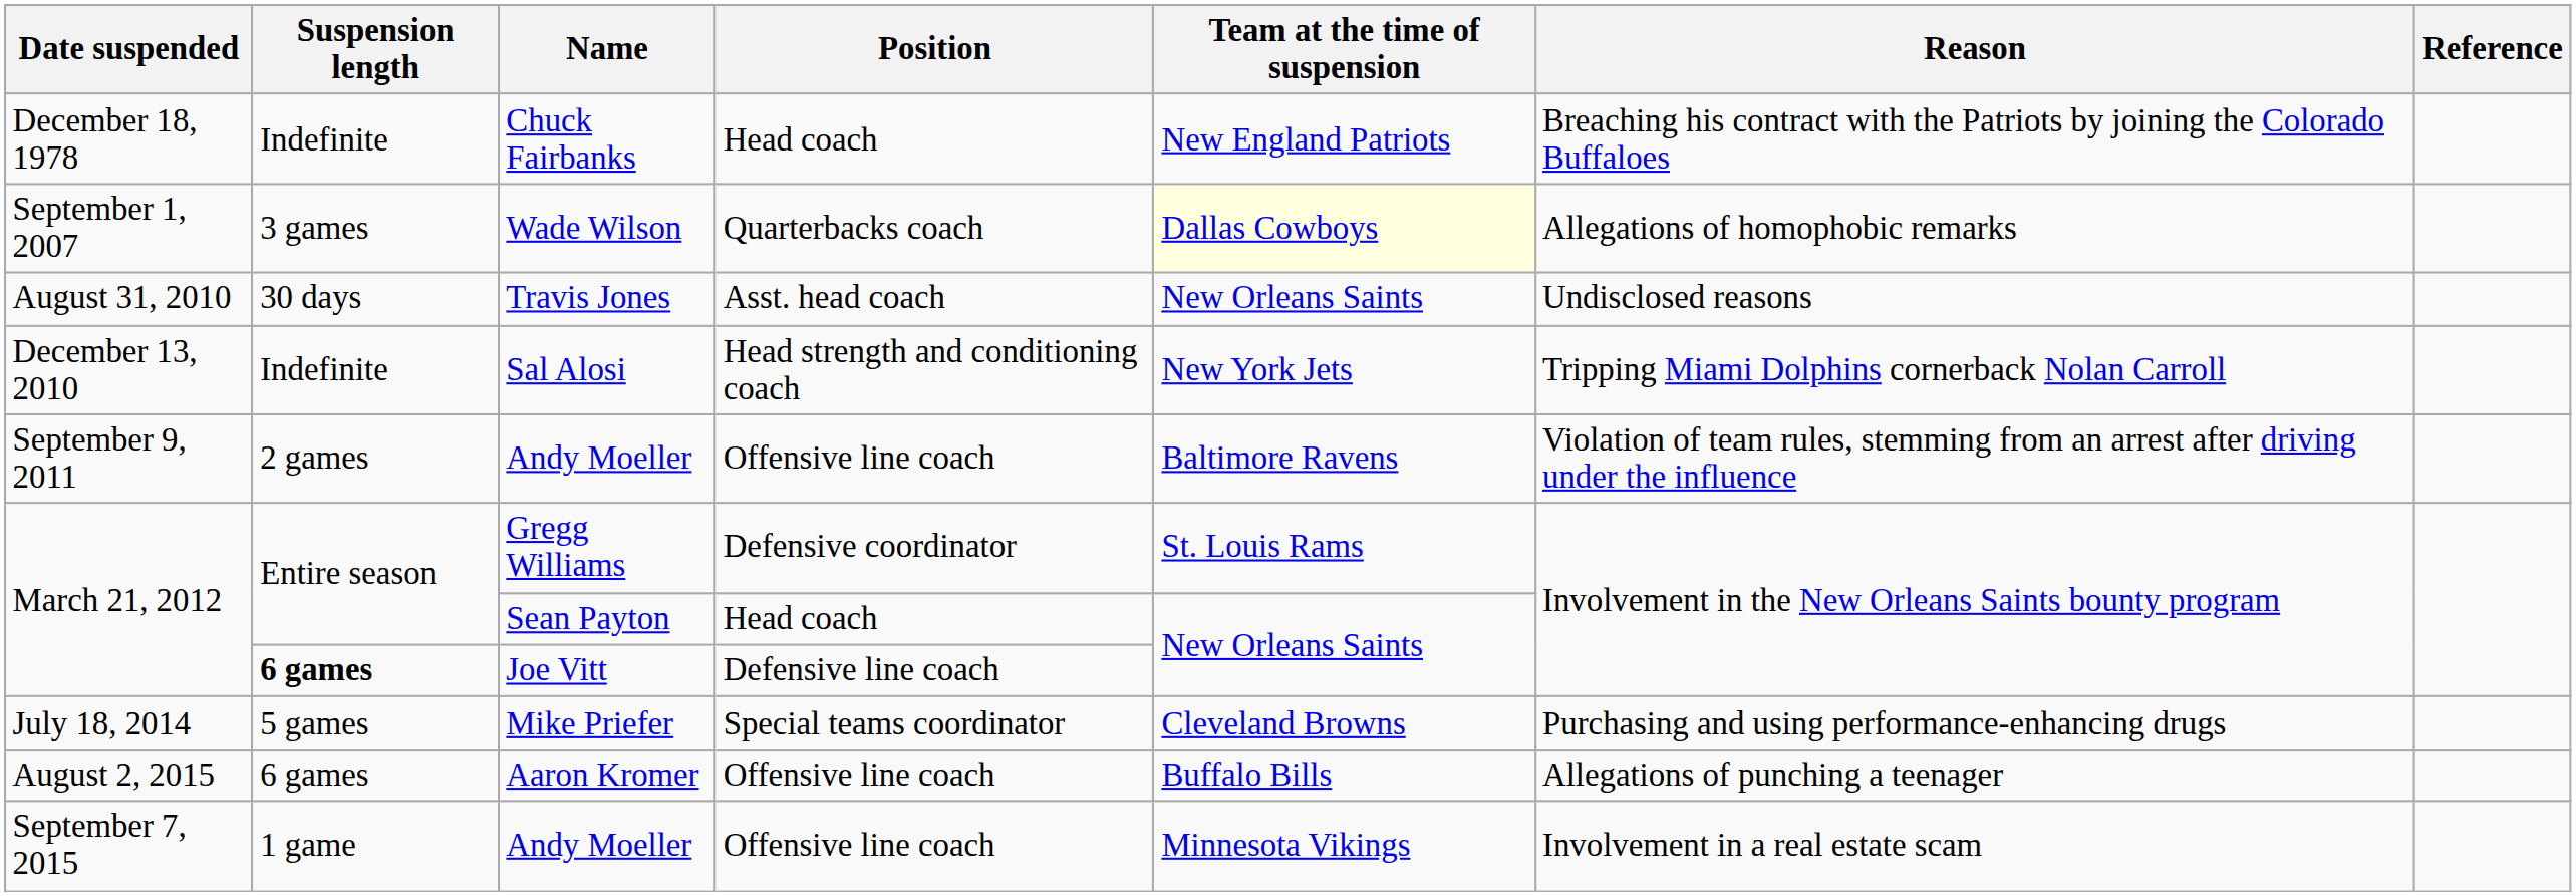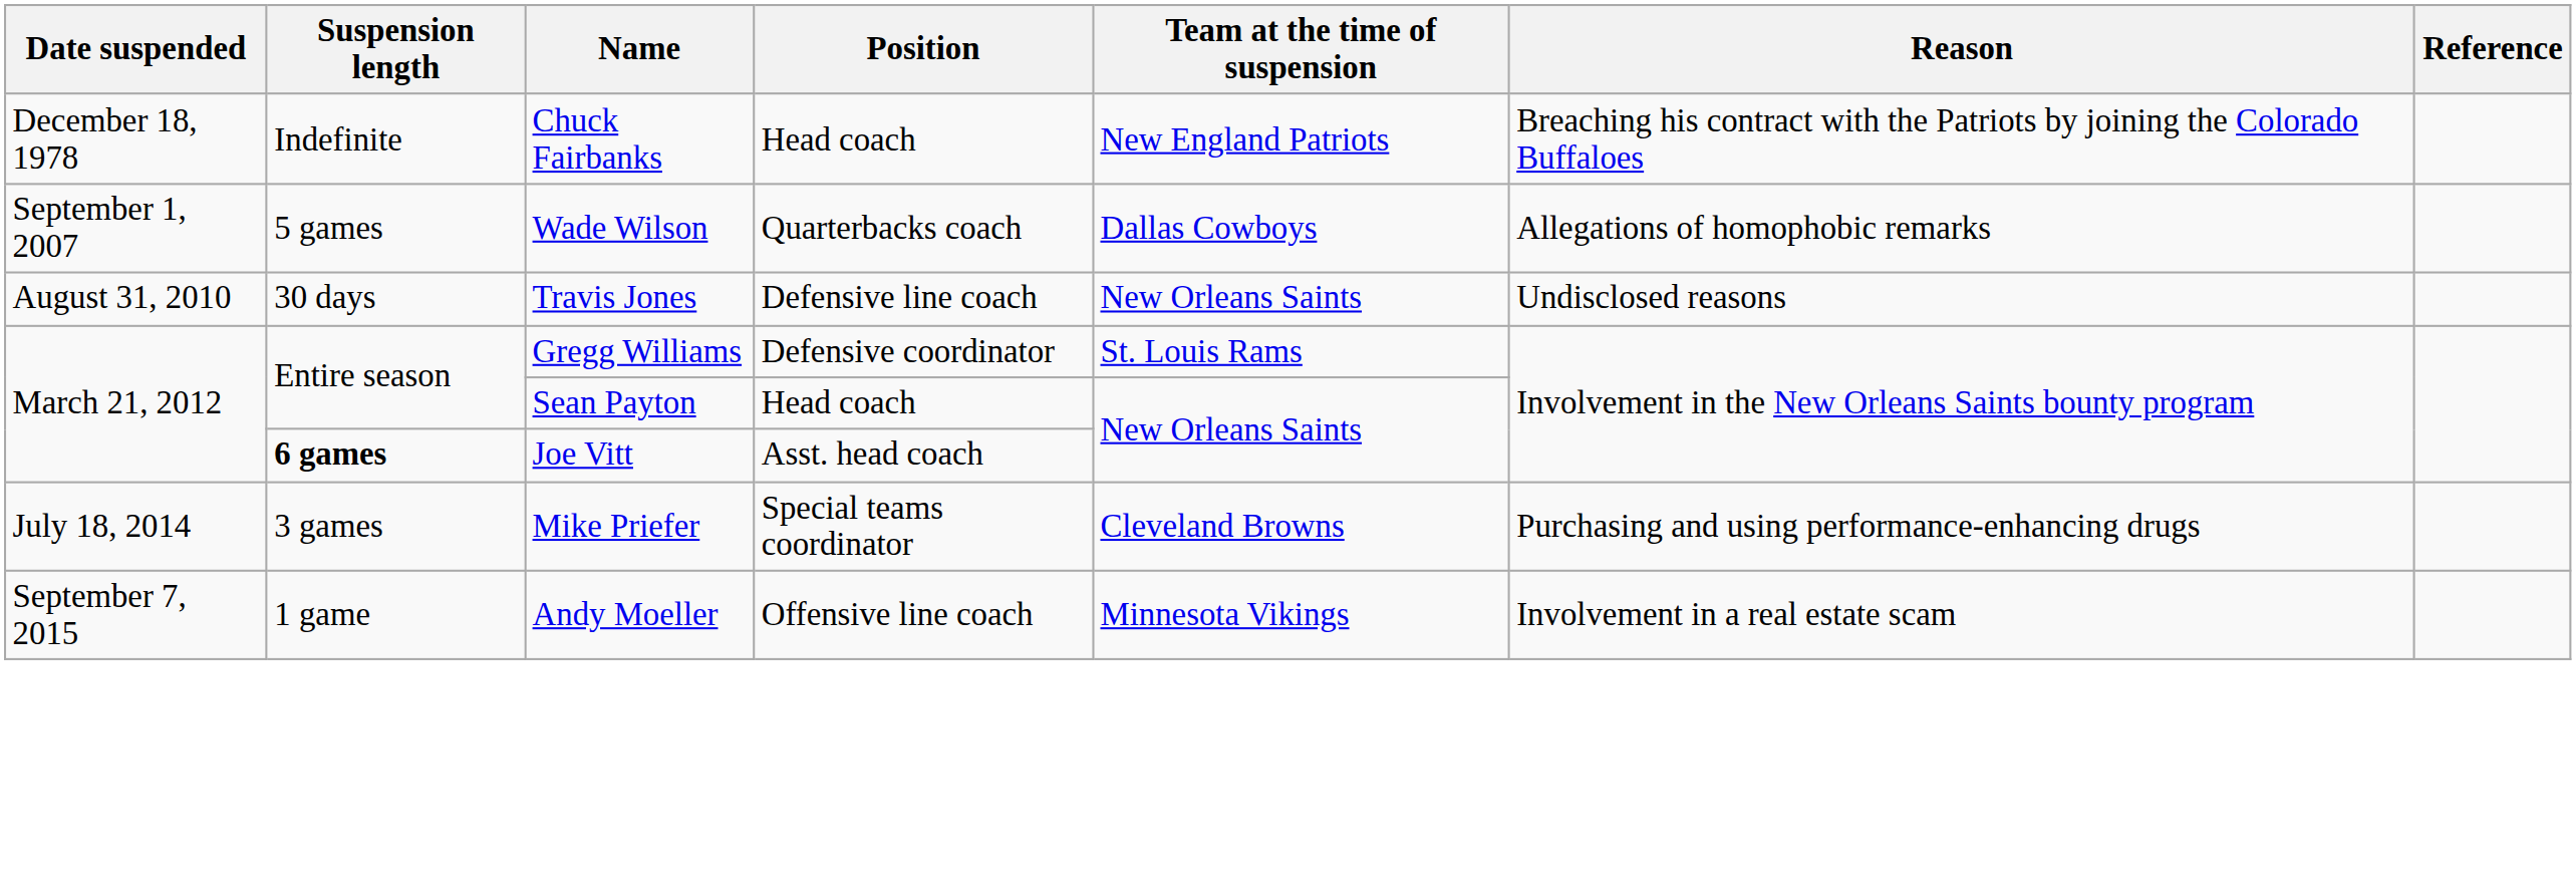 <table class="wikitable sortable" width="auto">
 <tr>
 <th>Date suspended</th>
 <th>Suspension length</th>
 <th>Name</th>
 <th>Position</th>
 <th>Team at the time of suspension</th>
 <th>Reason</th>
 <th>Reference</th>
 </tr>
 <tr>
 <td>December 18, 1978</td>
 <td>Indefinite</td>
 <td><a href='#'>Chuck Fairbanks</a></td>
 <td>Head coach</td>
 <td><a href='#'>New England Patriots</a></td>
 <td>Breaching his contract with the Patriots by joining the <a href='#'>Colorado Buffaloes</a></td>
 <td></td>
 </tr>
 <tr>
 <td>September 1, 2007</td>
-<td>3 games</td>
+<td>5 games</td>
 <td><a href='#'>Wade Wilson</a></td>
 <td>Quarterbacks coach</td>
-<td style="background: lightyellow;"><a href='#'>Dallas Cowboys</a></td>
+<td><a href='#'>Dallas Cowboys</a></td>
 <td>Allegations of homophobic remarks</td>
 <td></td>
 </tr>
 <tr>
 <td>August 31, 2010</td>
 <td>30 days</td>
 <td><a href='#'>Travis Jones</a></td>
-<td>Asst. head coach</td>
+<td>Defensive line coach</td>
 <td><a href='#'>New Orleans Saints</a></td>
 <td>Undisclosed reasons</td>
-<td></td>
-</tr>
-<tr>
-<td>December 13, 2010</td>
-<td>Indefinite</td>
-<td><a href='#'>Sal Alosi</a></td>
-<td>Head strength and conditioning coach</td>
-<td><a href='#'>New York Jets</a></td>
-<td>Tripping <a href='#'>Miami Dolphins</a> cornerback <a href='#'>Nolan Carroll</a></td>
-<td></td>
-</tr>
-<tr>
-<td>September 9, 2011</td>
-<td>2 games</td>
-<td><a href='#'>Andy Moeller</a></td>
-<td>Offensive line coach</td>
-<td><a href='#'>Baltimore Ravens</a></td>
-<td>Violation of team rules, stemming from an arrest after <a href='#'>driving under the influence</a></td>
 <td></td>
 </tr>
 <tr>
 <td rowspan="3">March 21, 2012</td>
 <td rowspan="2">Entire  season</td>
 <td><a href='#'>Gregg Williams</a></td>
 <td>Defensive coordinator</td>
 <td><a href='#'>St. Louis Rams</a></td>
 <td rowspan="3">Involvement in the <a href='#'>New Orleans Saints bounty program</a></td>
 <td rowspan="3"></td>
 </tr>
 <tr>
 <td><a href='#'>Sean Payton</a></td>
 <td>Head coach</td>
 <td rowspan="2"><a href='#'>New Orleans Saints</a></td>
 </tr>
 <tr>
 <td><strong>6 games</strong></td>
 <td><a href='#'>Joe Vitt</a></td>
-<td>Defensive line coach</td>
+<td>Asst. head coach</td>
 </tr>
 <tr>
 <td>July 18, 2014</td>
-<td>5 games</td>
+<td>3 games</td>
 <td><a href='#'>Mike Priefer</a></td>
 <td>Special teams coordinator</td>
 <td><a href='#'>Cleveland Browns</a></td>
 <td>Purchasing and using performance-enhancing drugs</td>
-<td></td>
-</tr>
-<tr>
-<td>August 2, 2015</td>
-<td>6 games</td>
-<td><a href='#'>Aaron Kromer</a></td>
-<td>Offensive line coach</td>
-<td><a href='#'>Buffalo Bills</a></td>
-<td>Allegations of punching a teenager</td>
 <td></td>
 </tr>
 <tr>
 <td>September 7, 2015</td>
 <td>1 game</td>
 <td><a href='#'>Andy Moeller</a></td>
 <td>Offensive line coach</td>
 <td><a href='#'>Minnesota Vikings</a></td>
 <td>Involvement in a real estate scam</td>
 <td></td>
 </tr>
 </table>
